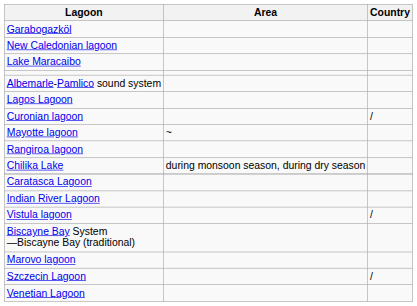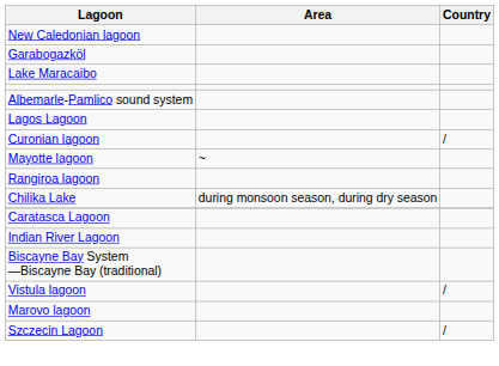 <table class="wikitable">
 <tr>
 <th>Lagoon</th>
 <th>Area</th>
 <th>Country</th>
 </tr>
 <tr>
-<td><a href='#'>Garabogazköl</a></td>
+<td><a href='#'>New Caledonian lagoon</a></td>
 <td></td>
 <td></td>
 </tr>
 <tr>
-<td><a href='#'>New Caledonian lagoon</a></td>
+<td><a href='#'>Garabogazköl</a></td>
 <td></td>
 <td></td>
 </tr>
 <tr>
 <td><a href='#'>Lake Maracaibo</a></td>
 <td></td>
 <td></td>
 </tr>
 <tr>
 <td></td>
 <td></td>
 <td></td>
 </tr>
 <tr>
 <td><a href='#'>Albemarle</a>-<a href='#'>Pamlico</a> sound system</td>
 <td></td>
 <td></td>
 </tr>
 <tr>
 <td><a href='#'>Lagos Lagoon</a></td>
 <td></td>
 <td></td>
 </tr>
 <tr>
 <td><a href='#'>Curonian lagoon</a></td>
 <td></td>
 <td> /</td>
 </tr>
 <tr>
 <td><a href='#'>Mayotte lagoon</a></td>
 <td>~</td>
 <td></td>
 </tr>
 <tr>
 <td><a href='#'>Rangiroa lagoon</a></td>
 <td></td>
 <td></td>
 </tr>
 <tr>
 <td><a href='#'>Chilika Lake</a></td>
 <td> during monsoon season,  during dry season</td>
 <td></td>
 </tr>
 <tr>
 </tr>
 <tr>
 <td><a href='#'>Caratasca Lagoon</a></td>
 <td></td>
 <td></td>
 </tr>
 <tr>
 <td><a href='#'>Indian River Lagoon</a></td>
 <td></td>
 <td></td>
 </tr>
 <tr>
+<td><a href='#'>Biscayne Bay</a> System<br>—Biscayne Bay (traditional)</td>
+<td><br></td>
+<td></td>
+</tr>
+<tr>
 <td><a href='#'>Vistula lagoon</a></td>
 <td></td>
 <td> /</td>
-</tr>
-<tr>
-<td><a href='#'>Biscayne Bay</a> System<br>—Biscayne Bay (traditional)</td>
-<td><br></td>
-<td></td>
 </tr>
 <tr>
 <td><a href='#'>Marovo lagoon</a></td>
 <td></td>
 <td></td>
 </tr>
 <tr>
 <td><a href='#'>Szczecin Lagoon</a></td>
 <td></td>
 <td> / </td>
 </tr>
-<tr>
-<td><a href='#'>Venetian Lagoon</a></td>
-<td></td>
-<td></td>
-</tr>
 </table>
